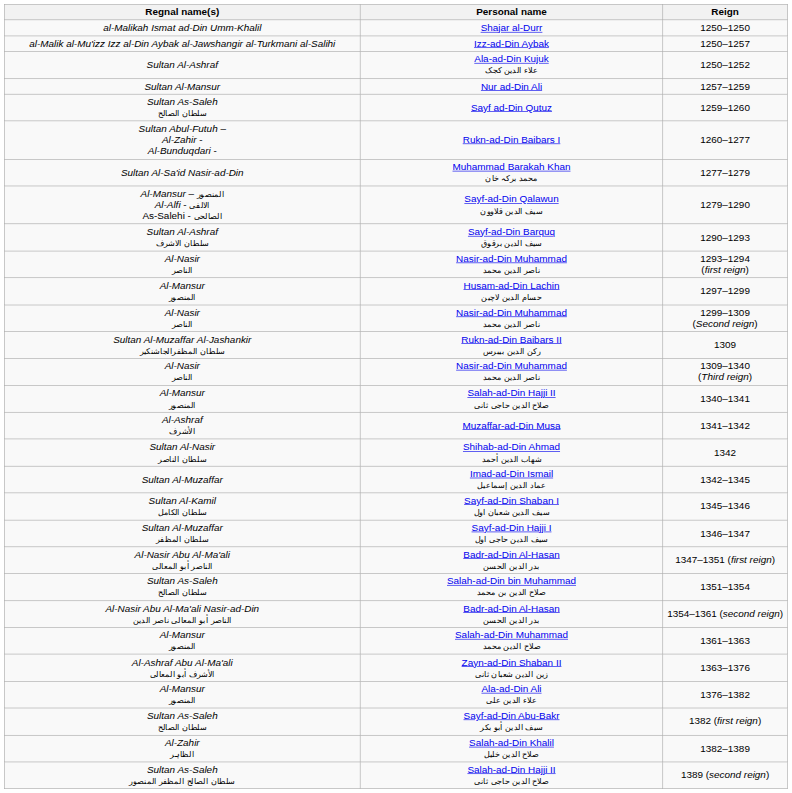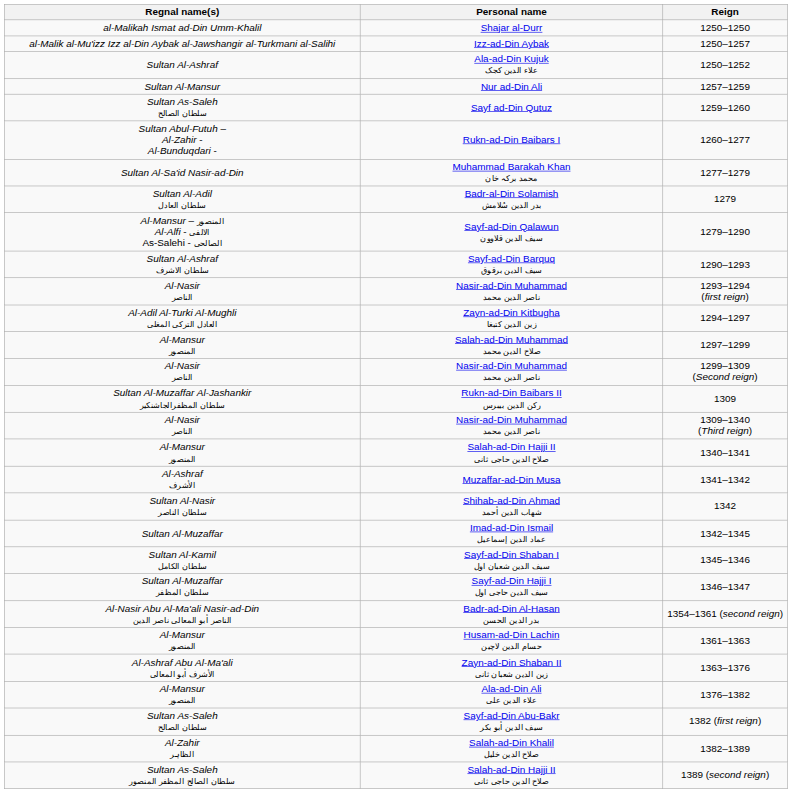 <table class="wikitable" style="text-align:center; width:100%">
 <tr>
 <th style="width:20%">Regnal name(s)</th>
 <th style="width:17%">Personal name</th>
 <th style="width:7%">Reign</th>
 </tr>
 <tr>
 <td><em>al-Malikah Ismat ad-Din Umm-Khalil</em><br><small></small></td>
 <td><a href='#'>Shajar al-Durr</a><br><small></small></td>
 <td>1250–1250</td>
 </tr>
 <tr>
 <td><em>al-Malik al-Mu'izz Izz al-Din Aybak al-Jawshangir al-Turkmani al-Salihi</em><br><small></small></td>
 <td><a href='#'>Izz-ad-Din Aybak</a><br><small></small></td>
 <td>1250–1257</td>
 </tr>
 <tr>
 <td><em>Sultan Al-Ashraf</em><br><small></small></td>
 <td><a href='#'>Ala-ad-Din Kujuk</a><br><small>علاء الدین کجک</small></td>
 <td>1250–1252</td>
 </tr>
 <tr>
 <td><em>Sultan Al-Mansur</em><br><small></small></td>
 <td><a href='#'>Nur ad-Din Ali</a><br><small></small></td>
 <td>1257–1259</td>
 </tr>
 <tr>
 <td><em>Sultan As-Saleh</em><br><small>سلطان الصالح  </small></td>
 <td><a href='#'>Sayf ad-Din Qutuz</a><br><small></small></td>
 <td>1259–1260</td>
 </tr>
 <tr>
 <td><em>Sultan Abul-Futuh</em> – <small></small><br><em>Al-Zahir</em> - <small></small><br><em>Al-Bunduqdari</em> - <small></small></td>
 <td><a href='#'>Rukn-ad-Din Baibars I</a> <br><small></small></td>
 <td>1260–1277</td>
 </tr>
 <tr>
 <td><em>Sultan Al-Sa'id Nasir-ad-Din </em><br><small></small></td>
 <td><a href='#'>Muhammad Barakah Khan</a><br><small>محمد برکہ خان</small></td>
 <td>1277–1279</td>
 </tr>
 <tr>
+<td><em>Sultan Al-Adil</em><br><small>سلطان العادل  </small></td>
+<td><a href='#'>Badr-al-Din Solamish</a>  <br><small>بدر الدین سُلامش</small></td>
+<td>1279</td>
+</tr>
+<tr>
 <td><em>Al-Mansur</em> – <small>المنصور </small><br><em>Al-Alfi</em> - <small>الالفی</small><br>As-Salehi - <small>الصالحی</small></td>
 <td><a href='#'>Sayf-ad-Din Qalawun</a><br><small>سیف الدین قلاوون </small></td>
 <td>1279–1290</td>
 </tr>
 <tr>
 <td><em>Sultan Al-Ashraf</em><br><small>سلطان الاشرف</small></td>
 <td><a href='#'>Sayf-ad-Din Barquq</a><br><small>سیف الدین برقوق </small></td>
 <td>1290–1293</td>
 </tr>
 <tr>
 <td><em>Al-Nasir</em><br><small>الناصر </small></td>
 <td><a href='#'>Nasir-ad-Din Muhammad</a><br><small>ناصر الدین محمد</small></td>
 <td>1293–1294 <br>(<em>first reign</em>)</td>
 </tr>
 <tr>
+<td><em>Al-Adil Al-Turki Al-Mughli</em><br><small>العادل الترکی المغلی </small></td>
+<td><a href='#'>Zayn-ad-Din Kitbugha</a><br><small>زین الدین کتبغا </small></td>
+<td>1294–1297</td>
+</tr>
+<tr>
 <td><em>Al-Mansur</em><br><small>المنصور </small></td>
-<td><a href='#'>Husam-ad-Din Lachin</a><br><small>حسام الدین لاچین</small></td>
+<td><a href='#'>Salah-ad-Din Muhammad</a><br><small>صلاح الدین محمد</small></td>
 <td>1297–1299</td>
 </tr>
 <tr>
 <td><em>Al-Nasir</em><br><small>الناصر </small></td>
 <td><a href='#'>Nasir-ad-Din Muhammad</a><br><small>ناصر الدین محمد</small></td>
 <td>1299–1309 <br>(<em>Second reign</em>)</td>
 </tr>
 <tr>
 <td><em>Sultan Al-Muzaffar Al-Jashankir</em><br><small>سلطان المظفرالجاشنکیر  </small></td>
 <td><a href='#'>Rukn-ad-Din Baibars II</a><br><small>رکن الدین بیبرس </small></td>
 <td>1309</td>
 </tr>
 <tr>
 <td><em>Al-Nasir</em><br><small>الناصر </small></td>
 <td><a href='#'>Nasir-ad-Din Muhammad</a><br><small>ناصر الدین محمد</small></td>
 <td>1309–1340<br>(<em>Third reign</em>)</td>
 </tr>
 <tr>
 <td><em>Al-Mansur</em><br><small>المنصور </small></td>
 <td><a href='#'>Salah-ad-Din Hajji II</a><br><small>صلاح الدین حاجی ثانی</small></td>
 <td>1340–1341</td>
 </tr>
 <tr>
 <td><em>Al-Ashraf</em><br><small>الأشرف </small></td>
 <td><a href='#'>Muzaffar-ad-Din Musa</a><br><small></small></td>
 <td>1341–1342</td>
 </tr>
 <tr>
 <td><em>Sultan Al-Nasir </em><br><small>سلطان الناصر </small></td>
 <td><a href='#'>Shihab-ad-Din Ahmad</a><br><small>شھاب الدین أحمد</small></td>
 <td>1342</td>
 </tr>
 <tr>
 <td><em>Sultan Al-Muzaffar</em><br><small></small></td>
 <td><a href='#'>Imad-ad-Din Ismail</a><br><small>عماد الدین إسماعیل</small></td>
 <td>1342–1345</td>
 </tr>
 <tr>
 <td><em>Sultan Al-Kamil</em><br><small>سلطان الکامل </small></td>
 <td><a href='#'>Sayf-ad-Din Shaban I</a><br><small>سیف الدین شعبان اول</small></td>
 <td>1345–1346</td>
 </tr>
 <tr>
 <td><em>Sultan Al-Muzaffar</em><br><small>سلطان المظفر </small></td>
 <td><a href='#'>Sayf-ad-Din Hajji I</a><br><small>سیف الدین حاجی اول</small></td>
 <td>1346–1347</td>
 </tr>
 <tr>
-<td><em>Al-Nasir Abu Al-Ma'ali</em><br><small>الناصر أبو المعالی</small></td>
-<td><a href='#'>Badr-ad-Din Al-Hasan</a><br><small> بدر الدین الحسن</small></td>
-<td>1347–1351 (<em>first reign</em>)</td>
-</tr>
-<tr>
-<td><em>Sultan As-Saleh</em><br><small>سلطان الصالح  </small></td>
-<td><a href='#'>Salah-ad-Din bin Muhammad</a> <br><small>صلاح الدین بن محمد</small></td>
-<td>1351–1354</td>
-</tr>
-<tr>
 <td><em>Al-Nasir Abu Al-Ma'ali Nasir-ad-Din</em><br><small>الناصر أبو المعالی ناصر الدین </small></td>
 <td><a href='#'>Badr-ad-Din Al-Hasan</a><br><small> بدر الدین الحسن</small></td>
 <td>1354–1361 (<em>second reign</em>)</td>
 </tr>
 <tr>
 <td><em>Al-Mansur</em><br><small>المنصور </small></td>
-<td><a href='#'>Salah-ad-Din Muhammad</a><br><small>صلاح الدین محمد</small></td>
+<td><a href='#'>Husam-ad-Din Lachin</a><br><small>حسام الدین لاچین</small></td>
 <td>1361–1363</td>
 </tr>
 <tr>
 <td><em>Al-Ashraf Abu Al-Ma'ali </em><br><small>الأشرف أبو المعالی </small></td>
 <td><a href='#'>Zayn-ad-Din Shaban II</a><br><small>زین الدین شعبان ثانی</small></td>
 <td>1363–1376</td>
 </tr>
 <tr>
 <td><em>Al-Mansur</em><br><small>المنصور </small></td>
 <td><a href='#'>Ala-ad-Din Ali</a><br><small>علاء الدین علی</small></td>
 <td>1376–1382</td>
 </tr>
 <tr>
 <td><em>Sultan As-Saleh</em><br><small>سلطان الصالح</small></td>
 <td><a href='#'>Sayf-ad-Din Abu-Bakr</a><br><small>سیف الدین أبو بکر</small></td>
 <td>1382 (<em>first reign</em>)</td>
 </tr>
 <tr>
 <td><em>Al-Zahir</em><br><small>الظاہر </small></td>
 <td><a href='#'>Salah-ad-Din Khalil</a><br><small>صلاح الدین خلیل</small></td>
 <td>1382–1389</td>
 </tr>
 <tr>
 <td><em>Sultan As-Saleh</em><br><small>سلطان الصالح المظفر المنصور</small></td>
 <td><a href='#'>Salah-ad-Din Hajji II</a><br><small>صلاح الدین حاجی ثانی</small></td>
 <td>1389 (<em>second reign</em>)</td>
 </tr>
 </table>
